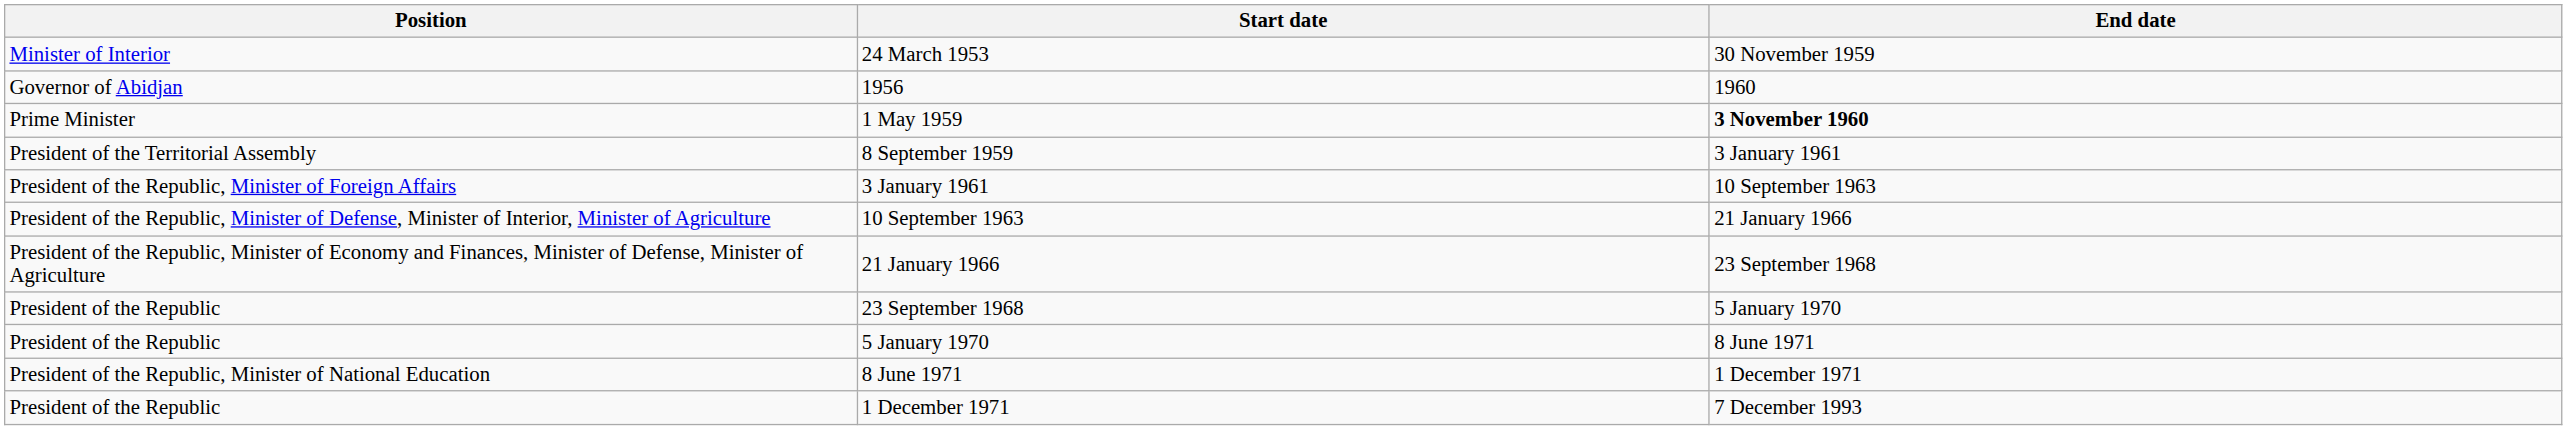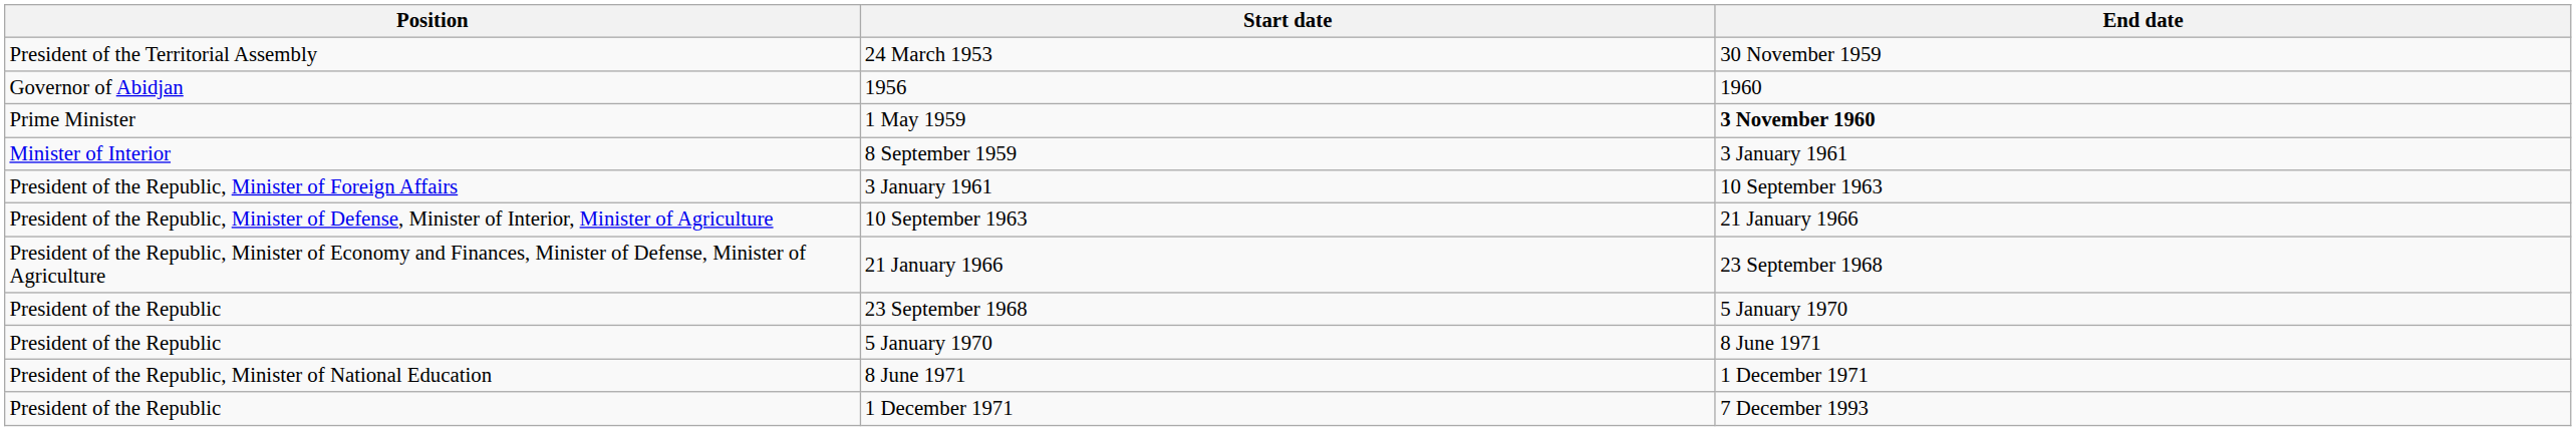 <table class="wikitable">
 <tr>
 <th width=31%>Position</th>
 <th width=31%>Start date</th>
 <th width=31%>End date</th>
 </tr>
 <tr>
-<td><a href='#'>Minister of Interior</a></td>
+<td>President of the Territorial Assembly</td>
 <td>24 March 1953</td>
 <td>30 November 1959</td>
 </tr>
 <tr>
 <td>Governor of <a href='#'>Abidjan</a></td>
 <td>1956</td>
 <td>1960</td>
 </tr>
 <tr>
 <td>Prime Minister</td>
 <td>1 May 1959</td>
 <td><strong>3 November 1960</strong></td>
 </tr>
 <tr>
-<td>President of the Territorial Assembly</td>
+<td><a href='#'>Minister of Interior</a></td>
 <td>8 September 1959</td>
 <td>3 January 1961</td>
 </tr>
 <tr>
 <td>President of the Republic, <a href='#'>Minister of Foreign Affairs</a></td>
 <td>3 January 1961</td>
 <td>10 September 1963</td>
 </tr>
 <tr>
 <td>President of the Republic, <a href='#'>Minister of Defense</a>, Minister of Interior, <a href='#'>Minister of Agriculture</a></td>
 <td>10 September 1963</td>
 <td>21 January 1966</td>
 </tr>
 <tr>
 <td>President of the Republic, Minister of Economy and Finances, Minister of Defense, Minister of Agriculture</td>
 <td>21 January 1966</td>
 <td>23 September 1968</td>
 </tr>
 <tr>
 <td>President of the Republic</td>
 <td>23 September 1968</td>
 <td>5 January 1970</td>
 </tr>
 <tr>
 <td>President of the Republic</td>
 <td>5 January 1970</td>
 <td>8 June 1971</td>
 </tr>
 <tr>
 <td>President of the Republic, Minister of National Education</td>
 <td>8 June 1971</td>
 <td>1 December 1971</td>
 </tr>
 <tr>
 <td>President of the Republic</td>
 <td>1 December 1971</td>
 <td>7 December 1993</td>
 </tr>
 </table>
